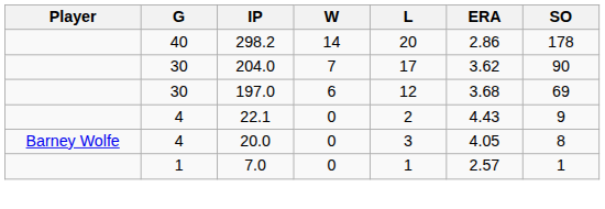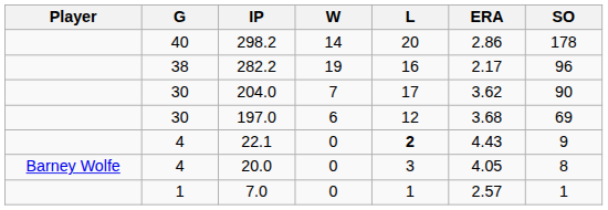 <table class="wikitable sortable">
 <tr>
 <th bgcolor="#DDDDFF" width="16%">Player</th>
 <th bgcolor="#DDDDFF" width="9%">G</th>
 <th bgcolor="#DDDDFF" width="9%">IP</th>
 <th bgcolor="#DDDDFF" width="9%">W</th>
 <th bgcolor="#DDDDFF" width="9%">L</th>
 <th bgcolor="#DDDDFF" width="9%">ERA</th>
 <th bgcolor="#DDDDFF" width="9%">SO</th>
 </tr>
 <tr align="center">
 <td></td>
 <td>40</td>
 <td>298.2</td>
 <td>14</td>
 <td>20</td>
 <td>2.86</td>
 <td>178</td>
+</tr>
+<tr align="center">
+<td></td>
+<td>38</td>
+<td>282.2</td>
+<td>19</td>
+<td>16</td>
+<td>2.17</td>
+<td>96</td>
 </tr>
 <tr align="center">
 <td></td>
 <td>30</td>
 <td>204.0</td>
 <td>7</td>
 <td>17</td>
 <td>3.62</td>
 <td>90</td>
 </tr>
 <tr align="center">
 <td></td>
 <td>30</td>
 <td>197.0</td>
 <td>6</td>
 <td>12</td>
 <td>3.68</td>
 <td>69</td>
 </tr>
 <tr align="center">
 <td></td>
 <td>4</td>
 <td>22.1</td>
 <td>0</td>
-<td>2</td>
+<td><strong>2</strong></td>
 <td>4.43</td>
 <td>9</td>
 </tr>
 <tr align="center">
 <td><a href='#'>Barney Wolfe</a></td>
 <td>4</td>
 <td>20.0</td>
 <td>0</td>
 <td>3</td>
 <td>4.05</td>
 <td>8</td>
 </tr>
 <tr align="center">
 <td></td>
 <td>1</td>
 <td>7.0</td>
 <td>0</td>
 <td>1</td>
 <td>2.57</td>
 <td>1</td>
 </tr>
 </table>
